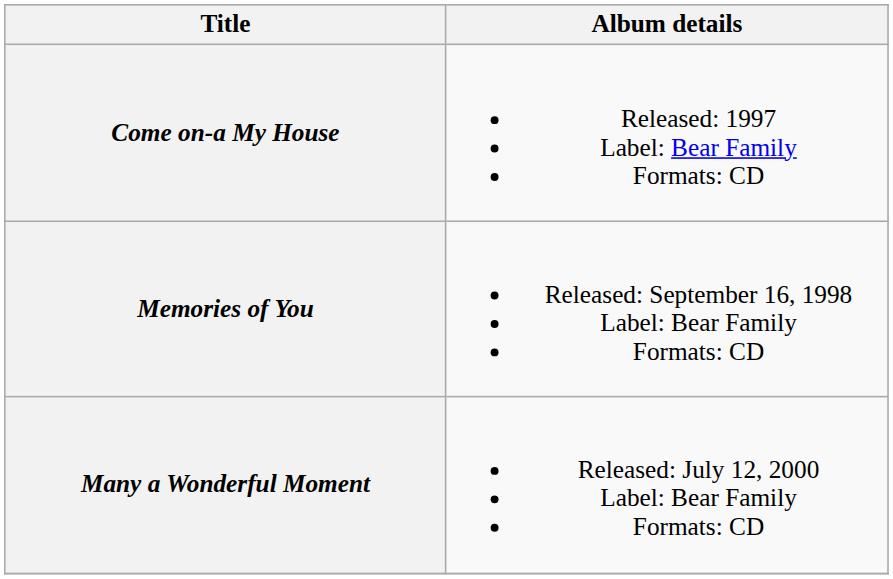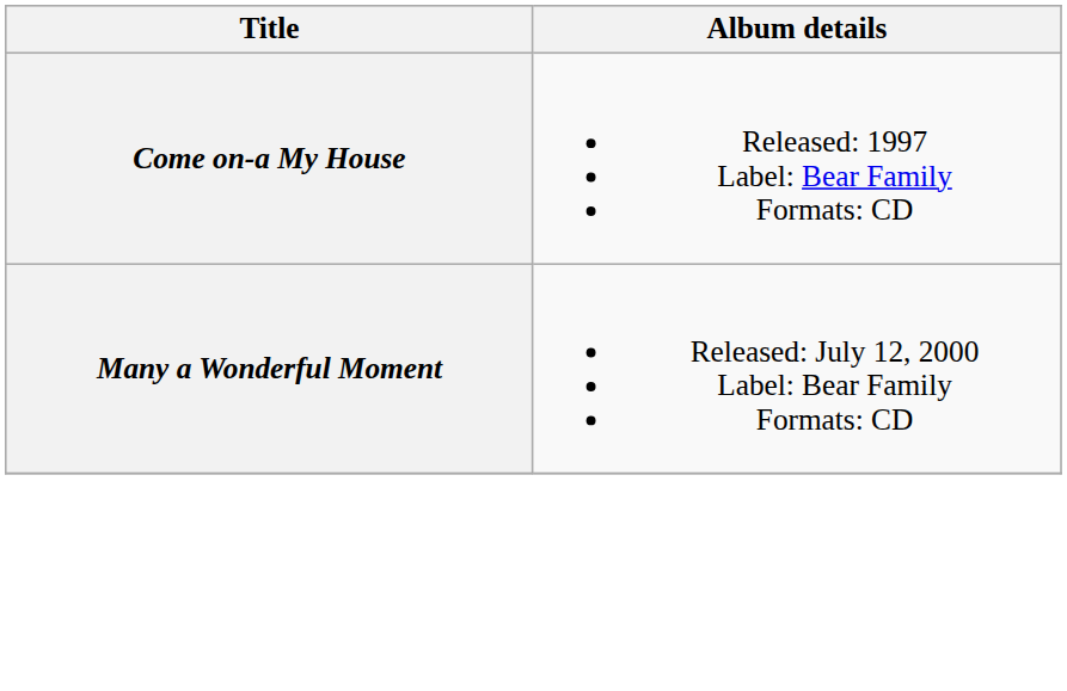 <table class="wikitable plainrowheaders" style="text-align:center;">
 <tr>
 <th scope="col" style="width:17em;">Title</th>
 <th scope="col" style="width:17em;">Album details</th>
 </tr>
 <tr>
 <th scope="row"><em>Come on-a My House</em></th>
 <td><br><ul><li>Released: 1997</li><li>Label: <a href='#'>Bear Family</a></li><li>Formats: CD</li></ul></td>
 </tr>
 <tr>
-<th scope="row"><em>Memories of You</em></th>
-<td><br><ul><li>Released: September 16, 1998</li><li>Label: Bear Family</li><li>Formats: CD</li></ul></td>
-</tr>
-<tr>
 <th scope="row"><em>Many a Wonderful Moment</em></th>
 <td><br><ul><li>Released: July 12, 2000</li><li>Label: Bear Family</li><li>Formats: CD</li></ul></td>
 </tr>
 <tr>
 </tr>
 </table>
